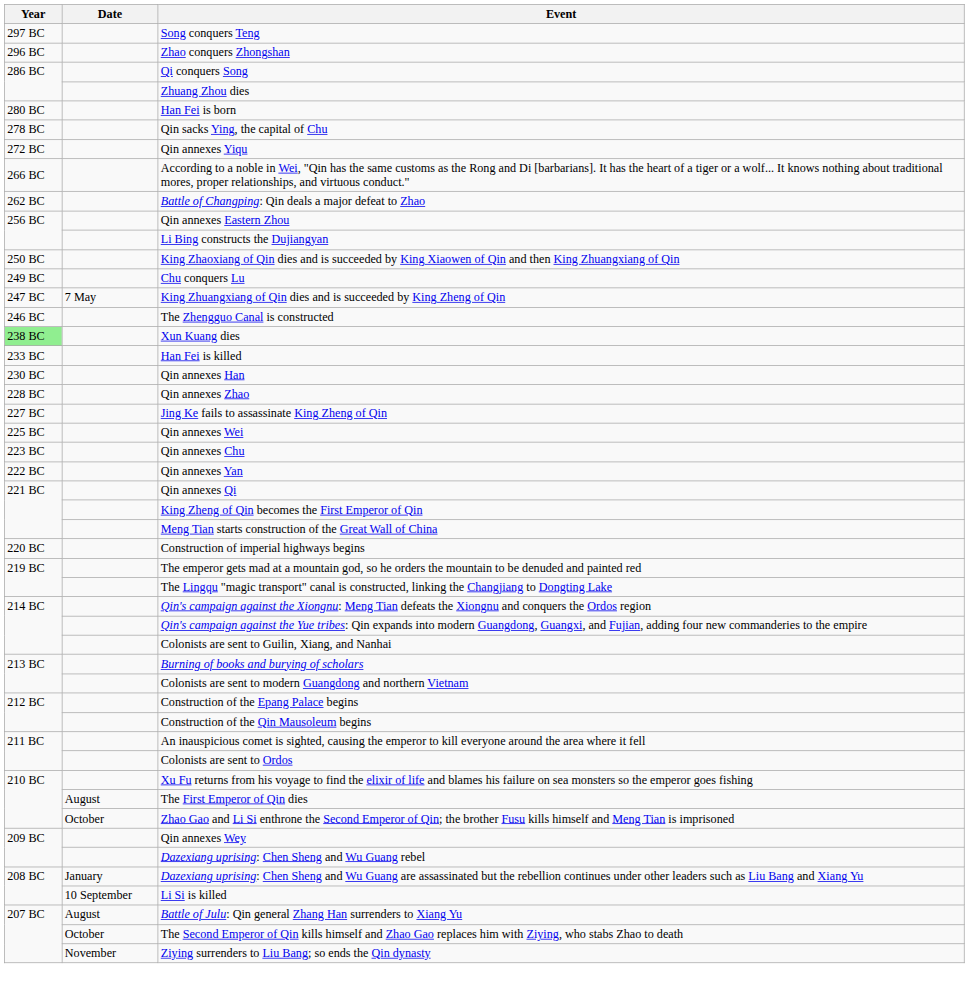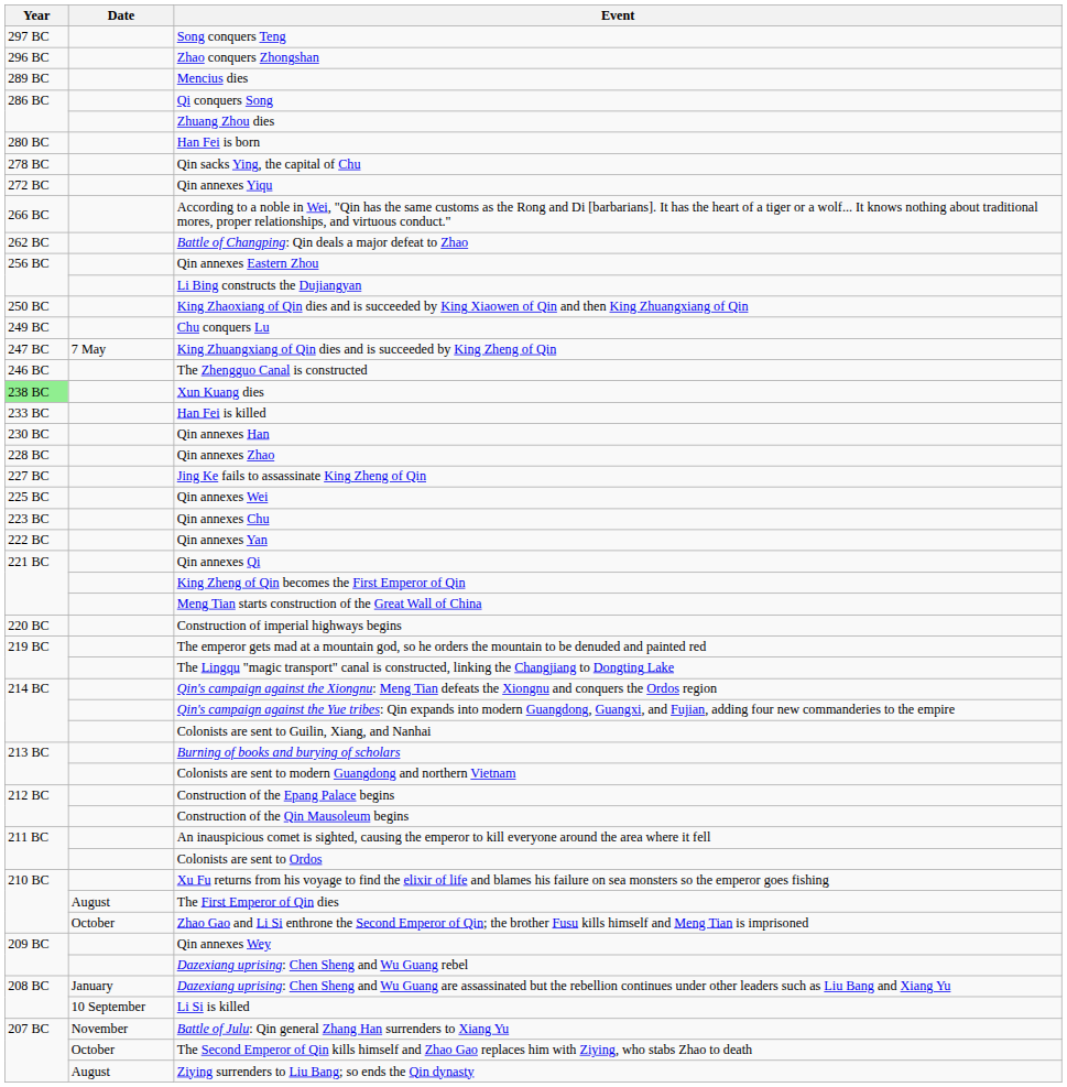 <table class="wikitable" width="100%">
 <tr>
 <th style="width:6%">Year</th>
 <th style="width:10%">Date</th>
 <th>Event</th>
 </tr>
 <tr>
 <td>297 BC</td>
 <td></td>
 <td><a href='#'>Song</a> conquers <a href='#'>Teng</a></td>
 </tr>
 <tr>
 <td>296 BC</td>
 <td></td>
 <td><a href='#'>Zhao</a> conquers <a href='#'>Zhongshan</a></td>
+</tr>
+<tr>
+<td>289 BC</td>
+<td></td>
+<td><a href='#'>Mencius</a> dies</td>
 </tr>
 <tr>
 <td rowspan="2" valign="top">286 BC</td>
 <td></td>
 <td><a href='#'>Qi</a> conquers <a href='#'>Song</a></td>
 </tr>
 <tr>
 <td></td>
 <td><a href='#'>Zhuang Zhou</a> dies</td>
 </tr>
 <tr>
 <td>280 BC</td>
 <td></td>
 <td><a href='#'>Han Fei</a> is born</td>
 </tr>
 <tr>
 <td>278 BC</td>
 <td></td>
 <td>Qin sacks <a href='#'>Ying</a>, the capital of <a href='#'>Chu</a></td>
 </tr>
 <tr>
 <td>272 BC</td>
 <td></td>
 <td>Qin annexes <a href='#'>Yiqu</a></td>
 </tr>
 <tr>
 <td>266 BC</td>
 <td></td>
 <td>According to a noble in <a href='#'>Wei</a>, "Qin has the same customs as the Rong and Di [barbarians]. It has the heart of a tiger or a wolf... It knows nothing about traditional mores, proper relationships, and virtuous conduct."</td>
 </tr>
 <tr>
 <td>262 BC</td>
 <td></td>
 <td><em><a href='#'>Battle of Changping</a></em>: Qin deals a major defeat to <a href='#'>Zhao</a></td>
 </tr>
 <tr>
 <td rowspan="2" valign="top">256 BC</td>
 <td></td>
 <td>Qin annexes <a href='#'>Eastern Zhou</a></td>
 </tr>
 <tr>
 <td></td>
 <td><a href='#'>Li Bing</a> constructs the <a href='#'>Dujiangyan</a></td>
 </tr>
 <tr>
 <td>250 BC</td>
 <td></td>
 <td><a href='#'>King Zhaoxiang of Qin</a> dies and is succeeded by <a href='#'>King Xiaowen of Qin</a> and then <a href='#'>King Zhuangxiang of Qin</a></td>
 </tr>
 <tr>
 <td>249 BC</td>
 <td></td>
 <td><a href='#'>Chu</a> conquers <a href='#'>Lu</a></td>
 </tr>
 <tr>
 <td>247 BC</td>
 <td>7 May</td>
 <td><a href='#'>King Zhuangxiang of Qin</a> dies and is succeeded by <a href='#'>King Zheng of Qin</a></td>
 </tr>
 <tr>
 <td>246 BC</td>
 <td></td>
 <td>The <a href='#'>Zhengguo Canal</a> is constructed</td>
 </tr>
 <tr>
 <td style="background: lightgreen;">238 BC</td>
 <td></td>
 <td><a href='#'>Xun Kuang</a> dies</td>
 </tr>
 <tr>
 <td>233 BC</td>
 <td></td>
 <td><a href='#'>Han Fei</a> is killed</td>
 </tr>
 <tr>
 <td>230 BC</td>
 <td></td>
 <td>Qin annexes <a href='#'>Han</a></td>
 </tr>
 <tr>
 <td>228 BC</td>
 <td></td>
 <td>Qin annexes <a href='#'>Zhao</a></td>
 </tr>
 <tr>
 <td>227 BC</td>
 <td></td>
 <td><a href='#'>Jing Ke</a> fails to assassinate <a href='#'>King Zheng of Qin</a></td>
 </tr>
 <tr>
 <td>225 BC</td>
 <td></td>
 <td>Qin annexes <a href='#'>Wei</a></td>
 </tr>
 <tr>
 <td>223 BC</td>
 <td></td>
 <td>Qin annexes <a href='#'>Chu</a></td>
 </tr>
 <tr>
 <td>222 BC</td>
 <td></td>
 <td>Qin annexes <a href='#'>Yan</a></td>
 </tr>
 <tr>
 <td rowspan="3" valign="top">221 BC</td>
 <td></td>
 <td>Qin annexes <a href='#'>Qi</a></td>
 </tr>
 <tr>
 <td></td>
 <td><a href='#'>King Zheng of Qin</a> becomes the <a href='#'>First Emperor of Qin</a></td>
 </tr>
 <tr>
 <td></td>
 <td><a href='#'>Meng Tian</a> starts construction of the <a href='#'>Great Wall of China</a></td>
 </tr>
 <tr>
 <td>220 BC</td>
 <td></td>
 <td>Construction of imperial highways begins</td>
 </tr>
 <tr>
 <td rowspan="2" valign="top">219 BC</td>
 <td></td>
 <td>The emperor gets mad at a mountain god, so he orders the mountain to be denuded and painted red</td>
 </tr>
 <tr>
 <td></td>
 <td>The <a href='#'>Lingqu</a> "magic transport" canal is constructed, linking the <a href='#'>Changjiang</a> to <a href='#'>Dongting Lake</a></td>
 </tr>
 <tr>
 <td rowspan="3" valign="top">214 BC</td>
 <td></td>
 <td><em><a href='#'>Qin's campaign against the Xiongnu</a></em>: <a href='#'>Meng Tian</a> defeats the <a href='#'>Xiongnu</a> and conquers the <a href='#'>Ordos</a> region</td>
 </tr>
 <tr>
 <td></td>
 <td><em><a href='#'>Qin's campaign against the Yue tribes</a></em>: Qin expands into modern <a href='#'>Guangdong</a>, <a href='#'>Guangxi</a>, and <a href='#'>Fujian</a>, adding four new commanderies to the empire</td>
 </tr>
 <tr>
 <td></td>
 <td>Colonists are sent to Guilin, Xiang, and Nanhai</td>
 </tr>
 <tr>
 <td rowspan="2" valign="top">213 BC</td>
 <td></td>
 <td><em><a href='#'>Burning of books and burying of scholars</a></em></td>
 </tr>
 <tr>
 <td></td>
 <td>Colonists are sent to modern <a href='#'>Guangdong</a> and northern <a href='#'>Vietnam</a></td>
 </tr>
 <tr>
 <td rowspan="2" valign="top">212 BC</td>
 <td></td>
 <td>Construction of the <a href='#'>Epang Palace</a> begins</td>
 </tr>
 <tr>
 <td></td>
 <td>Construction of the <a href='#'>Qin Mausoleum</a> begins</td>
 </tr>
 <tr>
 <td rowspan="2" valign="top">211 BC</td>
 <td></td>
 <td>An inauspicious comet is sighted, causing the emperor to kill everyone around the area where it fell</td>
 </tr>
 <tr>
 <td></td>
 <td>Colonists are sent to <a href='#'>Ordos</a></td>
 </tr>
 <tr>
 <td rowspan="3" valign="top">210 BC</td>
 <td></td>
 <td><a href='#'>Xu Fu</a> returns from his voyage to find the <a href='#'>elixir of life</a> and blames his failure on sea monsters so the emperor goes fishing</td>
 </tr>
 <tr>
 <td>August</td>
 <td>The <a href='#'>First Emperor of Qin</a> dies</td>
 </tr>
 <tr>
 <td>October</td>
 <td><a href='#'>Zhao Gao</a> and <a href='#'>Li Si</a> enthrone the <a href='#'>Second Emperor of Qin</a>; the brother <a href='#'>Fusu</a> kills himself and <a href='#'>Meng Tian</a> is imprisoned</td>
 </tr>
 <tr>
 <td rowspan="2" valign="top">209 BC</td>
 <td></td>
 <td>Qin annexes <a href='#'>Wey</a></td>
 </tr>
 <tr>
 <td></td>
 <td><em><a href='#'>Dazexiang uprising</a></em>: <a href='#'>Chen Sheng</a> and <a href='#'>Wu Guang</a> rebel</td>
 </tr>
 <tr>
 <td rowspan="2" valign="top">208 BC</td>
 <td>January</td>
 <td><em><a href='#'>Dazexiang uprising</a></em>: <a href='#'>Chen Sheng</a> and <a href='#'>Wu Guang</a> are assassinated but the rebellion continues under other leaders such as <a href='#'>Liu Bang</a> and <a href='#'>Xiang Yu</a></td>
 </tr>
 <tr>
 <td>10 September</td>
 <td><a href='#'>Li Si</a> is killed</td>
 </tr>
 <tr>
 <td rowspan="3" valign="top">207 BC</td>
-<td>August</td>
+<td>November</td>
 <td><em><a href='#'>Battle of Julu</a></em>: Qin general <a href='#'>Zhang Han</a> surrenders to <a href='#'>Xiang Yu</a></td>
 </tr>
 <tr>
 <td>October</td>
 <td>The <a href='#'>Second Emperor of Qin</a> kills himself and <a href='#'>Zhao Gao</a> replaces him with <a href='#'>Ziying</a>, who stabs Zhao to death</td>
 </tr>
 <tr>
-<td>November</td>
+<td>August</td>
 <td><a href='#'>Ziying</a> surrenders to <a href='#'>Liu Bang</a>; so ends the <a href='#'>Qin dynasty</a></td>
 </tr>
 </table>
